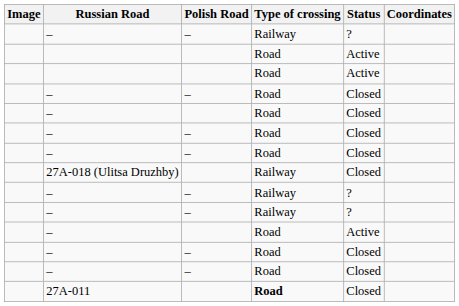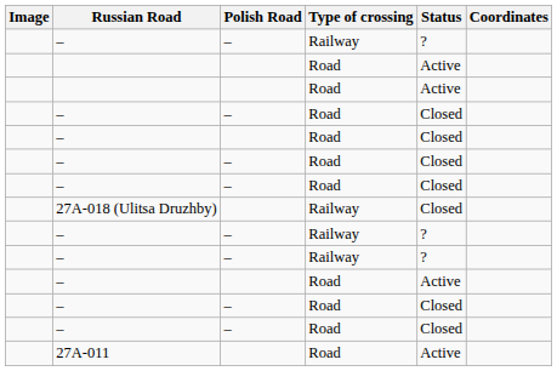 <table class="wikitable sortable">
 <tr>
 <th class="unsortable">Image</th>
 <th>Russian Road</th>
 <th>Polish Road</th>
 <th>Type of crossing</th>
 <th>Status</th>
 <th class="unsortable">Coordinates </th>
 </tr>
 <tr>
 <td></td>
 <td>–</td>
 <td>–</td>
 <td>Railway</td>
 <td>?</td>
 <td></td>
 </tr>
 <tr>
 <td></td>
 <td></td>
 <td></td>
 <td>Road</td>
 <td>Active</td>
 <td></td>
 </tr>
 <tr>
 <td></td>
 <td></td>
 <td></td>
 <td>Road</td>
 <td>Active</td>
 <td></td>
 </tr>
 <tr>
 <td></td>
 <td>–</td>
 <td>–</td>
 <td>Road</td>
 <td>Closed</td>
 <td></td>
 </tr>
 <tr>
 <td></td>
 <td>–</td>
 <td></td>
 <td>Road</td>
 <td>Closed</td>
 <td></td>
 </tr>
 <tr>
 <td></td>
 <td>–</td>
 <td>–</td>
 <td>Road</td>
 <td>Closed</td>
 <td></td>
 </tr>
 <tr>
 <td></td>
 <td>–</td>
 <td>–</td>
 <td>Road</td>
 <td>Closed</td>
 <td></td>
 </tr>
 <tr>
 <td></td>
 <td>27A-018 (Ulitsa Druzhby)</td>
 <td></td>
 <td>Railway</td>
 <td>Closed</td>
 <td></td>
 </tr>
 <tr>
 <td></td>
 <td>–</td>
 <td>–</td>
 <td>Railway</td>
 <td>?</td>
 <td></td>
 </tr>
 <tr>
 <td></td>
 <td>–</td>
 <td>–</td>
 <td>Railway</td>
 <td>?</td>
 <td></td>
 </tr>
 <tr>
 <td></td>
 <td>–</td>
 <td></td>
 <td>Road</td>
 <td>Active</td>
 <td></td>
 </tr>
 <tr>
 <td></td>
 <td>–</td>
 <td>–</td>
 <td>Road</td>
 <td>Closed</td>
 <td></td>
 </tr>
 <tr>
 <td></td>
 <td>–</td>
 <td>–</td>
 <td>Road</td>
 <td>Closed</td>
 <td></td>
 </tr>
 <tr>
 <td></td>
 <td>27A-011</td>
 <td></td>
-<td><strong>Road</strong></td>
-<td>Closed</td>
+<td>Road</td>
+<td>Active</td>
 <td></td>
 </tr>
 </table>
